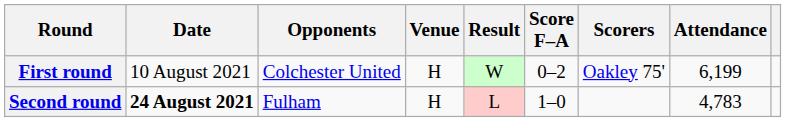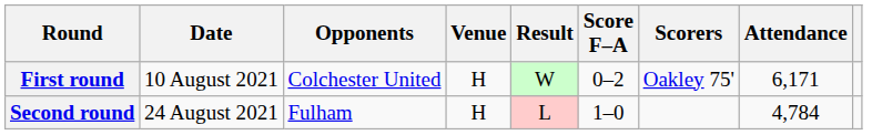 <table class="wikitable plainrowheaders" style=text-align:center>
 <tr>
 <th scope=col>Round</th>
 <th scope=col>Date</th>
 <th scope=col>Opponents</th>
 <th scope=col>Venue</th>
 <th scope=col>Result</th>
 <th scope=col>Score<br>F–A</th>
 <th scope=col>Scorers</th>
 <th scope=col>Attendance</th>
 <th scope=col></th>
 </tr>
 <tr>
 <th scope=row><a href='#'>First round</a></th>
 <td style=text-align:left>10 August 2021</td>
 <td style=text-align:left><a href='#'>Colchester United</a></td>
 <td>H</td>
 <td style=background:#cfc>W</td>
 <td>0–2</td>
 <td style=text-align:left><a href='#'>Oakley</a> 75'</td>
-<td>6,199</td>
+<td>6,171</td>
 <td></td>
 </tr>
 <tr>
 <th scope=row><a href='#'>Second round</a></th>
-<td style=text-align:left><strong>24 August 2021</strong></td>
+<td style=text-align:left>24 August 2021</td>
 <td style=text-align:left><a href='#'>Fulham</a></td>
 <td>H</td>
 <td style=background:#fcc>L</td>
 <td>1–0</td>
 <td></td>
-<td>4,783</td>
+<td>4,784</td>
 <td></td>
 </tr>
 </table>
